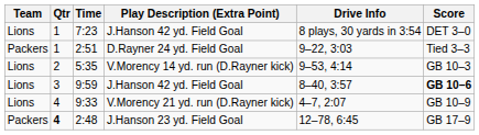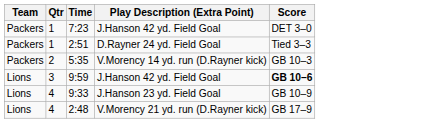 <table class="wikitable">
 <tr>
 <th>Team</th>
 <th>Qtr</th>
 <th>Time</th>
 <th>Play Description (Extra Point)</th>
-<th>Drive Info</th>
 <th>Score</th>
 </tr>
 <tr>
-<td>Lions</td>
+<td>Packers</td>
 <td>1</td>
 <td>7:23</td>
 <td>J.Hanson 42 yd. Field Goal</td>
-<td>8 plays, 30 yards in 3:54</td>
 <td>DET 3–0</td>
 </tr>
 <tr>
 <td>Packers</td>
 <td>1</td>
 <td>2:51</td>
 <td>D.Rayner 24 yd. Field Goal</td>
-<td>9–22, 3:03</td>
 <td>Tied 3–3</td>
 </tr>
 <tr>
-<td>Lions</td>
+<td>Packers</td>
 <td>2</td>
 <td>5:35</td>
 <td>V.Morency 14 yd. run (D.Rayner kick)</td>
-<td>9–53, 4:14</td>
 <td>GB 10–3</td>
 </tr>
 <tr>
 <td>Lions</td>
 <td>3</td>
 <td>9:59</td>
 <td>J.Hanson 42 yd. Field Goal</td>
-<td>8–40, 3:57</td>
 <td><strong>GB 10–6</strong></td>
 </tr>
 <tr>
 <td>Lions</td>
 <td>4</td>
 <td>9:33</td>
-<td>V.Morency 21 yd. run (D.Rayner kick)</td>
-<td>4–7, 2:07</td>
+<td>J.Hanson 23 yd. Field Goal</td>
 <td>GB 10–9</td>
 </tr>
 <tr>
-<td>Packers</td>
-<td><strong>4</strong></td>
+<td>Lions</td>
+<td>4</td>
 <td>2:48</td>
-<td>J.Hanson 23 yd. Field Goal</td>
-<td>12–78, 6:45</td>
+<td>V.Morency 21 yd. run (D.Rayner kick)</td>
 <td>GB 17–9</td>
 </tr>
 </table>
